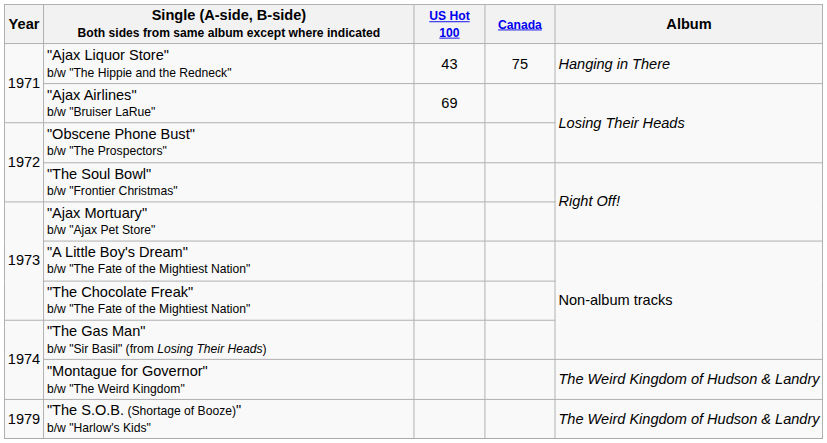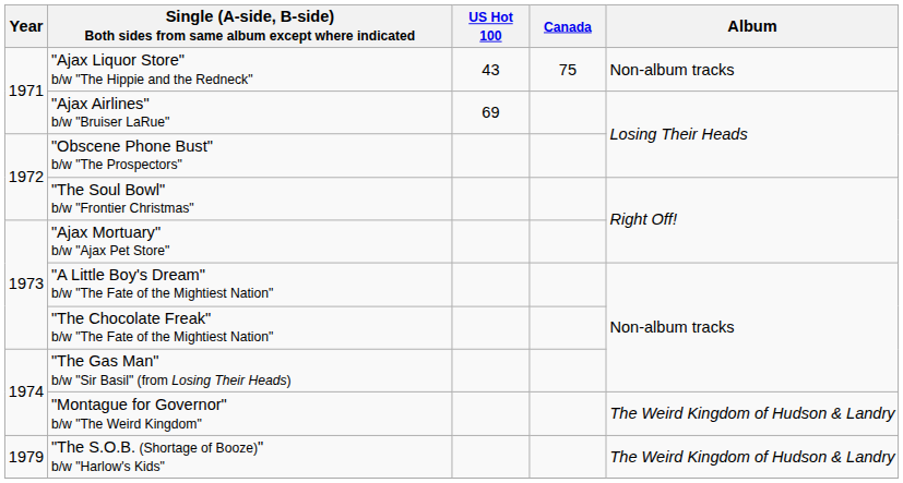 <table class="wikitable" style="text-align:center;">
 <tr>
 <th rowspan="1">Year</th>
 <th width="400" rowspan="1">Single (A-side, B-side)<br><small>Both sides from same album except where indicated</small></th>
 <th width="70"><small><a href='#'>US Hot 100</a></small></th>
 <th width="70"><small><a href='#'>Canada</a></small></th>
 <th rowspan="1">Album</th>
 </tr>
 <tr>
 <td rowspan="2">1971</td>
 <td align="left">"Ajax Liquor Store"<br><small>b/w "The Hippie and the Redneck"</small></td>
 <td align="center">43</td>
 <td align="center">75</td>
-<td align="left"><em>Hanging in There</em></td>
+<td align="left">Non-album tracks</td>
 </tr>
 <tr>
 <td align="left">"Ajax Airlines"<br><small>b/w "Bruiser LaRue"</small></td>
 <td align="center">69</td>
 <td align="center"></td>
 <td align="left" rowspan="2"><em>Losing Their Heads</em></td>
 </tr>
 <tr>
 <td rowspan="2">1972</td>
 <td align="left">"Obscene Phone Bust"<br><small>b/w "The Prospectors"</small></td>
 <td align="center"></td>
 <td align="center"></td>
 </tr>
 <tr>
 <td align="left">"The Soul Bowl"<br><small>b/w "Frontier Christmas"</small></td>
 <td align="center"></td>
 <td align="center"></td>
 <td align="left" rowspan="2"><em>Right Off!</em></td>
 </tr>
 <tr>
 <td rowspan="3">1973</td>
 <td align="left">"Ajax Mortuary"<br><small>b/w "Ajax Pet Store"</small></td>
 <td align="center"></td>
 <td align="center"></td>
 </tr>
 <tr>
 <td align="left">"A Little Boy's Dream"<br><small>b/w "The Fate of the Mightiest Nation"</small></td>
 <td align="center"></td>
 <td align="center"></td>
 <td align="left" rowspan="3">Non-album tracks</td>
 </tr>
 <tr>
 <td align="left">"The Chocolate Freak"<br><small>b/w "The Fate of the Mightiest Nation"</small></td>
 <td align="center"></td>
 <td align="center"></td>
 </tr>
 <tr>
 <td rowspan="2">1974</td>
 <td align="left">"The Gas Man"<br><small>b/w "Sir Basil" (from <em>Losing Their Heads</em>)</small></td>
 <td align="center"></td>
 <td align="center"></td>
 </tr>
 <tr>
 <td align="left">"Montague for Governor"<br><small>b/w "The Weird Kingdom"</small></td>
 <td align="center"></td>
 <td align="center"></td>
 <td align="left"><em>The Weird Kingdom of Hudson & Landry</em></td>
 </tr>
 <tr>
 <td>1979</td>
 <td align="left">"The S.O.B.<small> (Shortage of Booze)</small>"<br><small>b/w "Harlow's Kids"</small></td>
 <td align="center"></td>
 <td align="center"></td>
 <td align="left"><em>The Weird Kingdom of Hudson & Landry</em></td>
 </tr>
 <tr>
 </tr>
 </table>
